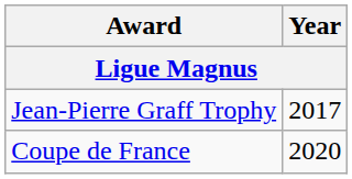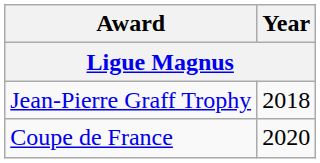 <table class="wikitable">
 <tr>
 <th>Award</th>
 <th>Year</th>
 </tr>
 <tr>
 <th colspan="3"><a href='#'>Ligue Magnus</a></th>
 </tr>
 <tr>
 <td><a href='#'>Jean-Pierre Graff Trophy</a></td>
-<td>2017</td>
+<td>2018</td>
 </tr>
 <tr>
 <td><a href='#'>Coupe de France</a></td>
 <td>2020</td>
 </tr>
 </table>
